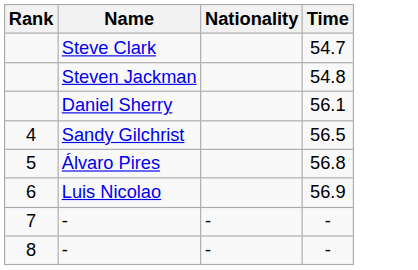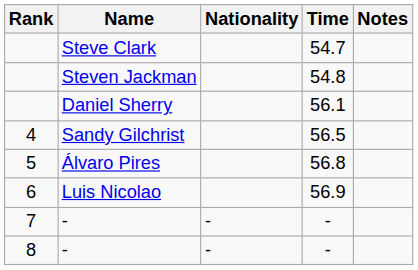 <table class="wikitable sortable" style="text-align:center">
 <tr>
 <th>Rank</th>
 <th>Name</th>
 <th>Nationality</th>
 <th>Time</th>
+<th>Notes</th>
 </tr>
 <tr>
 <td></td>
 <td align=left><a href='#'>Steve Clark</a></td>
 <td align=left></td>
 <td>54.7</td>
+<td></td>
 </tr>
 <tr>
 <td></td>
 <td align=left><a href='#'>Steven Jackman</a></td>
 <td align=left></td>
 <td>54.8</td>
+<td></td>
 </tr>
 <tr>
 <td></td>
 <td align=left><a href='#'>Daniel Sherry</a></td>
 <td align=left></td>
 <td>56.1</td>
+<td></td>
 </tr>
 <tr>
 <td>4</td>
 <td align=left><a href='#'>Sandy Gilchrist</a></td>
 <td align=left></td>
 <td>56.5</td>
+<td></td>
 </tr>
 <tr>
 <td>5</td>
 <td align=left><a href='#'>Álvaro Pires</a></td>
 <td align=left></td>
 <td>56.8</td>
+<td></td>
 </tr>
 <tr>
 <td>6</td>
 <td align=left><a href='#'>Luis Nicolao</a></td>
 <td align=left></td>
 <td>56.9</td>
+<td></td>
 </tr>
 <tr>
 <td>7</td>
 <td align=left>-</td>
 <td align=left>-</td>
 <td>-</td>
+<td></td>
 </tr>
 <tr>
 <td>8</td>
 <td align=left>-</td>
 <td align=left>-</td>
 <td>-</td>
+<td></td>
 </tr>
 </table>
